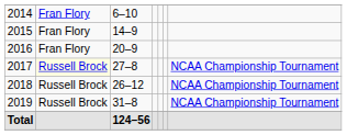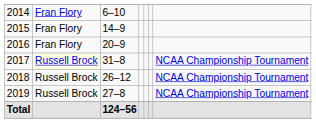 <table class="wikitable">
 <tr>
 </tr>
 <tr>
 </tr>
 <tr>
 <td>2014</td>
 <td><a href='#'>Fran Flory</a></td>
 <td>6–10</td>
 <td></td>
 <td></td>
 <td></td>
 <td></td>
 </tr>
 <tr>
 <td>2015</td>
 <td>Fran Flory</td>
 <td>14–9</td>
 <td></td>
 <td></td>
 <td></td>
 <td></td>
 </tr>
 <tr>
 <td>2016</td>
 <td>Fran Flory</td>
 <td>20–9</td>
 <td></td>
 <td></td>
 <td></td>
 <td></td>
 </tr>
 <tr>
 <td>2017</td>
 <td style="background: lightyellow;"><a href='#'>Russell Brock</a></td>
-<td>27–8</td>
+<td>31–8</td>
 <td></td>
 <td></td>
 <td></td>
 <td><a href='#'>NCAA Championship Tournament</a></td>
 </tr>
 <tr>
 <td>2018</td>
 <td>Russell Brock</td>
 <td>26–12</td>
 <td></td>
 <td></td>
 <td></td>
 <td><a href='#'>NCAA Championship Tournament</a></td>
 </tr>
 <tr>
 <td>2019</td>
 <td>Russell Brock</td>
-<td>31–8</td>
+<td>27–8</td>
 <td></td>
 <td></td>
 <td></td>
 <td><a href='#'>NCAA Championship Tournament</a></td>
 </tr>
 <tr>
 </tr>
 <tr style="background: #e3e3e3;">
 <td><strong>Total</strong></td>
 <td></td>
 <td><strong>124–56</strong></td>
 <td></td>
 <td></td>
 <td></td>
 <td></td>
 </tr>
 <tr>
 </tr>
 </table>
